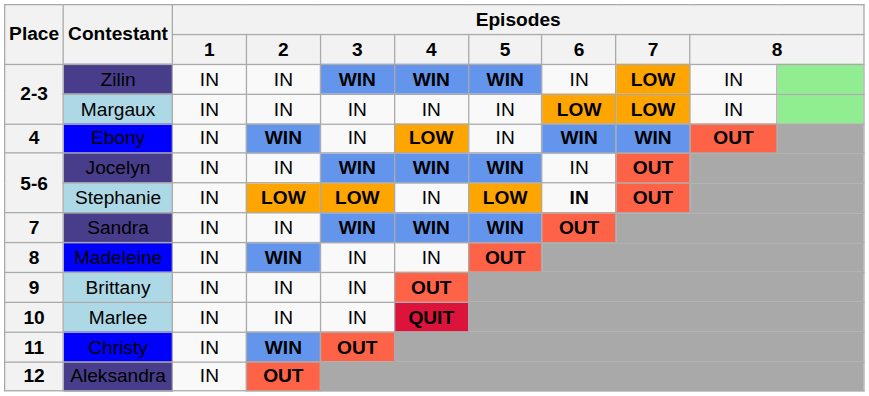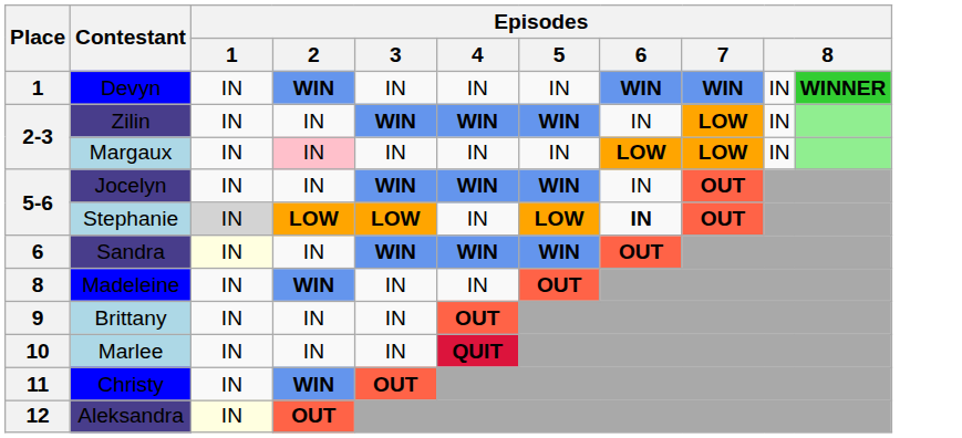 <table class="wikitable" style="text-align:center; font-size:92%">
 <tr>
 <th rowspan="2">Place</th>
 <th rowspan=2>Contestant</th>
 <th colspan=9>Episodes</th>
 </tr>
 <tr>
 <th style="width:50px;">1</th>
 <th style="width:50px;">2</th>
 <th style="width:50px;">3</th>
 <th style="width:50px;">4</th>
 <th style="width:50px;">5</th>
 <th style="width:50px;">6</th>
 <th style="width:50px;">7</th>
 <th colspan="2">8</th>
 </tr>
 <tr>
+<th>1</th>
+<td style="background:blue;"><span>Devyn</span></td>
+<td>IN</td>
+<td style="background:cornflowerblue;"><strong>WIN</strong></td>
+<td>IN</td>
+<td>IN</td>
+<td>IN</td>
+<td style="background:cornflowerblue;"><strong>WIN</strong></td>
+<td style="background:cornflowerblue;"><strong>WIN</strong></td>
+<td>IN</td>
+<td style="background:limegreen;"><strong>WINNER</strong></td>
+</tr>
+<tr>
 <th rowspan="2">2-3</th>
 <td style="background:#483d8b;"><span>Zilin</span></td>
 <td>IN</td>
 <td>IN</td>
 <td style="background:cornflowerblue;"><strong>WIN</strong></td>
 <td style="background:cornflowerblue;"><strong>WIN</strong></td>
 <td style="background:cornflowerblue;"><strong>WIN</strong></td>
 <td>IN</td>
 <td style="background:orange;"><strong>LOW</strong></td>
 <td>IN</td>
 <td width="60" style="background:lightgreen;"><strong></strong></td>
 </tr>
 <tr>
 <td style="background:lightblue;">Margaux</td>
 <td>IN</td>
-<td>IN</td>
+<td style="background: pink;">IN</td>
 <td>IN</td>
 <td>IN</td>
 <td>IN</td>
 <td style="background:orange;"><strong>LOW</strong></td>
 <td style="background:orange;"><strong>LOW</strong></td>
 <td>IN</td>
 <td width="60" style="background:lightgreen;"><strong></strong></td>
-</tr>
-<tr>
-<th>4</th>
-<td style="background:blue;"><span>Ebony</span></td>
-<td>IN</td>
-<td style="background:cornflowerblue;"><strong>WIN</strong></td>
-<td>IN</td>
-<td style="background:orange;"><strong>LOW</strong></td>
-<td>IN</td>
-<td style="background:cornflowerblue;"><strong>WIN</strong></td>
-<td style="background:cornflowerblue;"><strong>WIN</strong></td>
-<td width="60" style="background:tomato;"><strong>OUT</strong></td>
-<td style="background:darkgrey;" colspan="1"></td>
 </tr>
 <tr>
 <th rowspan="2">5-6</th>
 <td style="background:#483d8b;"><span>Jocelyn</span></td>
 <td>IN</td>
 <td>IN</td>
 <td style="background:cornflowerblue;"><strong>WIN</strong></td>
 <td style="background:cornflowerblue;"><strong>WIN</strong></td>
 <td style="background:cornflowerblue;"><strong>WIN</strong></td>
 <td>IN</td>
 <td style="background:tomato;"><strong>OUT</strong></td>
 <td style="background:darkgrey;" colspan="2"></td>
 </tr>
 <tr>
 <td style="background:lightblue;">Stephanie</td>
-<td>IN</td>
+<td style="background: lightgrey;">IN</td>
 <td style="background:orange;"><strong>LOW</strong></td>
 <td style="background:orange;"><strong>LOW</strong></td>
 <td>IN</td>
 <td style="background:orange;"><strong>LOW</strong></td>
 <td><strong>IN</strong></td>
 <td style="background:tomato;"><strong>OUT</strong></td>
 <td style="background:darkgrey;" colspan="2"></td>
 </tr>
 <tr>
-<th>7</th>
+<th>6</th>
 <td style="background:#483d8b;"><span>Sandra</span></td>
-<td>IN</td>
+<td style="background: lightyellow;">IN</td>
 <td>IN</td>
 <td style="background:cornflowerblue;"><strong>WIN</strong></td>
 <td style="background:cornflowerblue;"><strong>WIN</strong></td>
 <td style="background:cornflowerblue;"><strong>WIN</strong></td>
 <td style="background:tomato;"><strong>OUT</strong></td>
 <td style="background:darkgrey;" colspan="3"></td>
 </tr>
 <tr>
 <th>8</th>
 <td style="background:blue;"><span>Madeleine</span></td>
 <td>IN</td>
 <td style="background:cornflowerblue;"><strong>WIN</strong></td>
 <td>IN</td>
 <td>IN</td>
 <td style="background:tomato;"><strong>OUT</strong></td>
 <td style="background:darkgrey;" colspan="4"></td>
 </tr>
 <tr>
 <th>9</th>
 <td style="background:lightblue;">Brittany</td>
 <td>IN</td>
 <td>IN</td>
 <td>IN</td>
 <td style="background:tomato;"><strong>OUT</strong></td>
 <td style="background:darkgrey;" colspan="5"></td>
 </tr>
 <tr>
 <th>10</th>
 <td style="background:lightblue;">Marlee</td>
 <td>IN</td>
 <td>IN</td>
 <td>IN</td>
 <td style="background:crimson;"><span><strong>QUIT</strong></span></td>
 <td style="background:darkgrey;" colspan="5"></td>
 </tr>
 <tr>
 <th>11</th>
 <td style="background:blue;"><span>Christy</span></td>
 <td>IN</td>
 <td style="background:cornflowerblue;"><strong>WIN</strong></td>
 <td style="background:tomato;"><strong>OUT</strong></td>
 <td style="background:darkgrey;" colspan="6"></td>
 </tr>
 <tr>
 <th>12</th>
 <td style="background:#483d8b;"><span>Aleksandra</span></td>
-<td>IN</td>
+<td style="background: lightyellow;">IN</td>
 <td style="background:tomato;"><strong>OUT</strong></td>
 <td style="background:darkgrey;" colspan="7"></td>
 </tr>
 </table>
